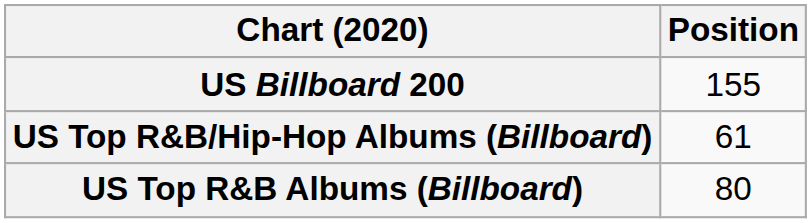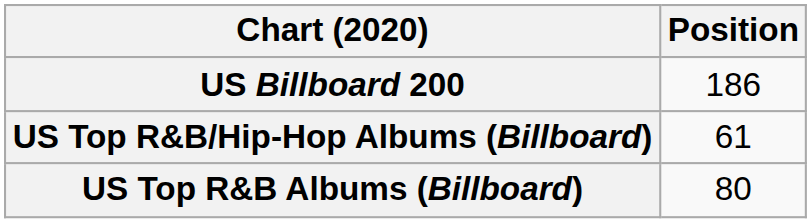 <table class="wikitable sortable plainrowheaders" style="text-align:center">
 <tr>
 <th scope="col">Chart (2020)</th>
 <th scope="col">Position</th>
 </tr>
 <tr>
 <th scope="row">US <em>Billboard</em> 200</th>
-<td>155</td>
+<td>186</td>
 </tr>
 <tr>
 <th scope="row">US Top R&B/Hip-Hop Albums (<em>Billboard</em>)</th>
 <td>61</td>
 </tr>
 <tr>
 <th scope="row">US Top R&B Albums (<em>Billboard</em>)</th>
 <td>80</td>
 </tr>
 </table>
